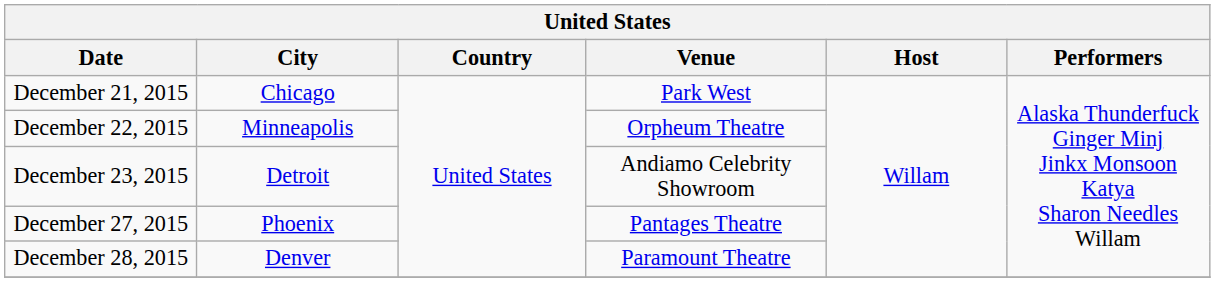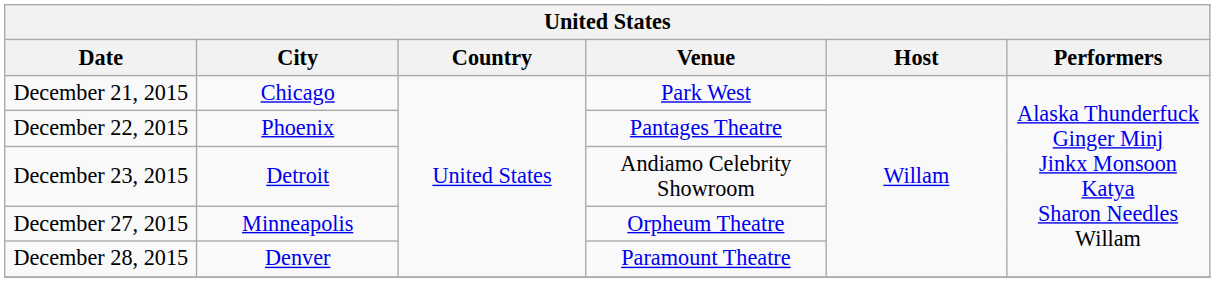 <table class="wikitable" style="text-align:center;">
 <tr>
 <th colspan="6">United States</th>
 </tr>
 <tr>
 <th scope="col" style="width:12em;">Date</th>
 <th scope="col" style="width:12em;">City</th>
 <th scope="col" style="width:12em;">Country</th>
 <th scope="col" style="width:16em;">Venue</th>
 <th scope="col" style="width:12em;">Host</th>
 <th scope="col" style="width:12em;">Performers</th>
 </tr>
 <tr>
 <td>December 21, 2015</td>
 <td><a href='#'>Chicago</a></td>
 <td rowspan="5"><a href='#'>United States</a></td>
 <td><a href='#'>Park West</a></td>
 <td rowspan="5"><a href='#'>Willam</a></td>
 <td rowspan="5"><a href='#'>Alaska Thunderfuck</a><br><a href='#'>Ginger Minj</a><br><a href='#'>Jinkx Monsoon</a><br><a href='#'>Katya</a><br><a href='#'>Sharon Needles</a><br>Willam</td>
 </tr>
 <tr>
 <td>December 22, 2015</td>
-<td><a href='#'>Minneapolis</a></td>
-<td><a href='#'>Orpheum Theatre</a></td>
+<td><a href='#'>Phoenix</a></td>
+<td><a href='#'>Pantages Theatre</a></td>
 </tr>
 <tr>
 <td>December 23, 2015</td>
 <td><a href='#'>Detroit</a></td>
 <td>Andiamo Celebrity Showroom</td>
 </tr>
 <tr>
 <td>December 27, 2015</td>
-<td><a href='#'>Phoenix</a></td>
-<td><a href='#'>Pantages Theatre</a></td>
+<td><a href='#'>Minneapolis</a></td>
+<td><a href='#'>Orpheum Theatre</a></td>
 </tr>
 <tr>
 <td>December 28, 2015</td>
 <td><a href='#'>Denver</a></td>
 <td><a href='#'>Paramount Theatre</a></td>
 </tr>
 <tr>
 </tr>
 </table>
